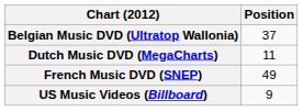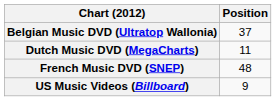 <table class="wikitable sortable plainrowheaders" style=text-align:center>
 <tr>
 <th scope="col">Chart (2012)</th>
 <th scope="col">Position</th>
 </tr>
 <tr>
 <th scope="row">Belgian Music DVD (<a href='#'>Ultratop</a> Wallonia)</th>
 <td style="text-align:center;">37</td>
 </tr>
 <tr>
 <th scope="row">Dutch Music DVD (<a href='#'>MegaCharts</a>)</th>
 <td style="text-align:center;">11</td>
 </tr>
 <tr>
 <th scope="row">French Music DVD (<a href='#'>SNEP</a>)</th>
-<td style="text-align:center;">49</td>
+<td style="text-align:center;">48</td>
 </tr>
 <tr>
 <th scope="row">US Music Videos (<em><a href='#'>Billboard</a></em>)</th>
 <td style="text-align:center;">9</td>
 </tr>
 </table>
